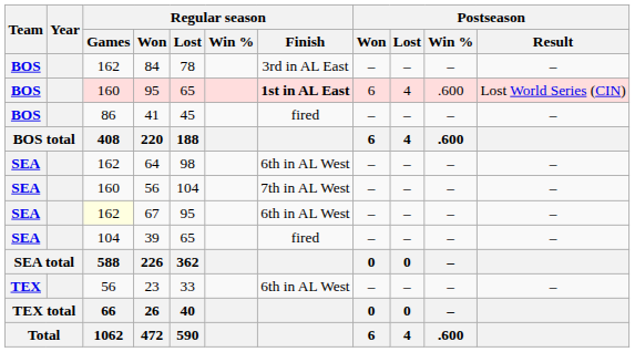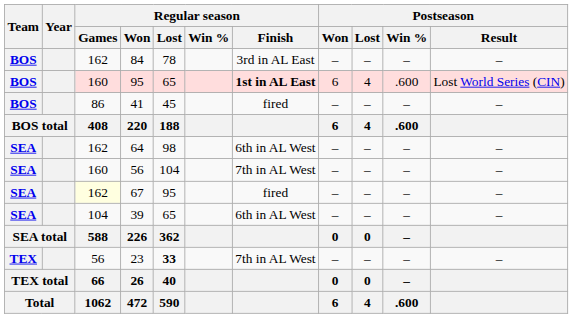 <table class="wikitable" style="font-size: 95%; text-align:center;">
 <tr>
 <th rowspan="2">Team</th>
 <th rowspan="2">Year</th>
 <th colspan="5">Regular season</th>
 <th colspan="4">Postseason</th>
 </tr>
 <tr>
 <th>Games</th>
 <th>Won</th>
 <th>Lost</th>
 <th>Win %</th>
 <th>Finish</th>
 <th>Won</th>
 <th>Lost</th>
 <th>Win %</th>
 <th>Result</th>
 </tr>
 <tr>
 <th><a href='#'>BOS</a></th>
 <th></th>
 <td>162</td>
 <td>84</td>
 <td>78</td>
 <td></td>
 <td>3rd in AL East</td>
 <td>–</td>
 <td>–</td>
 <td>–</td>
 <td>–</td>
 </tr>
 <tr style="background:#fdd">
 <th><a href='#'>BOS</a></th>
 <th></th>
 <td>160</td>
 <td>95</td>
 <td>65</td>
 <td></td>
 <td><strong>1st in AL East</strong></td>
 <td>6</td>
 <td>4</td>
 <td>.600</td>
 <td>Lost <a href='#'>World Series</a> (<a href='#'>CIN</a>)</td>
 </tr>
 <tr>
 <th><a href='#'>BOS</a></th>
 <th></th>
 <td>86</td>
 <td>41</td>
 <td>45</td>
 <td></td>
 <td>fired</td>
 <td>–</td>
 <td>–</td>
 <td>–</td>
 <td>–</td>
 </tr>
 <tr>
 <th colspan="2">BOS total</th>
 <th>408</th>
 <th>220</th>
 <th>188</th>
 <th></th>
 <th></th>
 <th>6</th>
 <th>4</th>
 <th>.600</th>
 <th></th>
 </tr>
 <tr>
 <th><a href='#'>SEA</a></th>
 <th></th>
 <td>162</td>
 <td>64</td>
 <td>98</td>
 <td></td>
 <td>6th in AL West</td>
 <td>–</td>
 <td>–</td>
 <td>–</td>
 <td>–</td>
 </tr>
 <tr>
 <th><a href='#'>SEA</a></th>
 <th></th>
 <td>160</td>
 <td>56</td>
 <td>104</td>
 <td></td>
 <td>7th in AL West</td>
 <td>–</td>
 <td>–</td>
 <td>–</td>
 <td>–</td>
 </tr>
 <tr>
 <th><a href='#'>SEA</a></th>
 <th></th>
 <td style="background: lightyellow;">162</td>
 <td>67</td>
 <td>95</td>
 <td></td>
-<td>6th in AL West</td>
+<td>fired</td>
 <td>–</td>
 <td>–</td>
 <td>–</td>
 <td>–</td>
 </tr>
 <tr>
 <th><a href='#'>SEA</a></th>
 <th></th>
 <td>104</td>
 <td>39</td>
 <td>65</td>
 <td></td>
-<td>fired</td>
+<td>6th in AL West</td>
 <td>–</td>
 <td>–</td>
 <td>–</td>
 <td>–</td>
 </tr>
 <tr>
 <th colspan="2">SEA total</th>
 <th>588</th>
 <th>226</th>
 <th>362</th>
 <th></th>
 <th></th>
 <th>0</th>
 <th>0</th>
 <th>–</th>
 <th></th>
 </tr>
 <tr>
 <th><a href='#'>TEX</a></th>
 <th></th>
 <td>56</td>
 <td>23</td>
-<td>33</td>
+<td><strong>33</strong></td>
 <td></td>
-<td>6th in AL West</td>
+<td>7th in AL West</td>
 <td>–</td>
 <td>–</td>
 <td>–</td>
 <td>–</td>
 </tr>
 <tr>
 <th colspan="2">TEX total</th>
 <th>66</th>
 <th>26</th>
 <th>40</th>
 <th></th>
 <th></th>
 <th>0</th>
 <th>0</th>
 <th>–</th>
 <th></th>
 </tr>
 <tr>
 <th colspan="2">Total</th>
 <th>1062</th>
 <th>472</th>
 <th>590</th>
 <th></th>
 <th></th>
 <th>6</th>
 <th>4</th>
 <th>.600</th>
 <th></th>
 </tr>
 </table>
